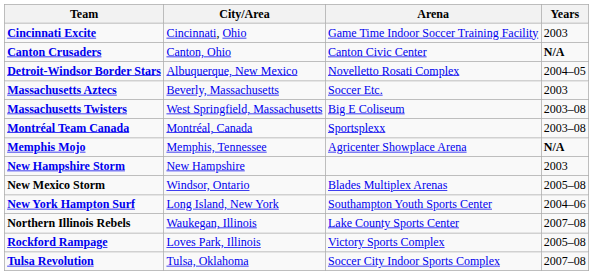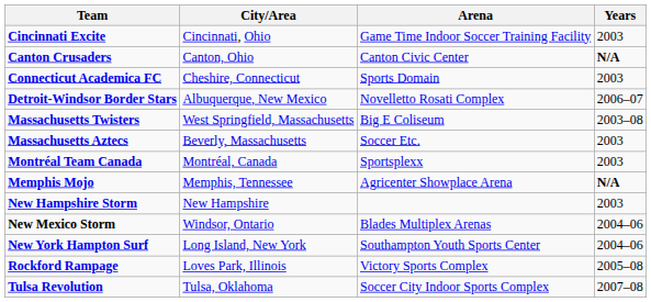 <table class="wikitable">
 <tr>
 <th>Team</th>
 <th>City/Area</th>
 <th>Arena</th>
 <th>Years</th>
 </tr>
 <tr>
 <td><strong><a href='#'>Cincinnati Excite</a></strong></td>
 <td><a href='#'>Cincinnati</a>, <a href='#'>Ohio</a></td>
 <td><a href='#'>Game Time Indoor Soccer Training Facility</a></td>
 <td>2003</td>
 </tr>
 <tr>
 <td><strong><a href='#'>Canton Crusaders</a></strong></td>
 <td><a href='#'>Canton, Ohio</a></td>
 <td><a href='#'>Canton Civic Center</a></td>
 <td><strong>N/A</strong></td>
 </tr>
 <tr>
+<td><strong><a href='#'>Connecticut Academica FC</a></strong></td>
+<td><a href='#'>Cheshire, Connecticut</a></td>
+<td><a href='#'>Sports Domain</a></td>
+<td>2003</td>
+</tr>
+<tr>
 <td><strong><a href='#'>Detroit-Windsor Border Stars</a></strong></td>
 <td><a href='#'>Albuquerque, New Mexico</a></td>
 <td><a href='#'>Novelletto Rosati Complex</a></td>
-<td>2004–05</td>
+<td>2006–07</td>
+</tr>
+<tr>
+<td><strong><a href='#'>Massachusetts Twisters</a></strong></td>
+<td><a href='#'>West Springfield, Massachusetts</a></td>
+<td><a href='#'>Big E Coliseum</a></td>
+<td>2003–08</td>
 </tr>
 <tr>
 <td><strong><a href='#'>Massachusetts Aztecs</a></strong></td>
 <td><a href='#'>Beverly, Massachusetts</a></td>
 <td><a href='#'>Soccer Etc.</a></td>
 <td>2003</td>
 </tr>
 <tr>
-<td><strong><a href='#'>Massachusetts Twisters</a></strong></td>
-<td><a href='#'>West Springfield, Massachusetts</a></td>
-<td><a href='#'>Big E Coliseum</a></td>
-<td>2003–08</td>
-</tr>
-<tr>
 <td><strong><a href='#'>Montréal Team Canada</a></strong></td>
 <td><a href='#'>Montréal, Canada</a></td>
 <td><a href='#'>Sportsplexx</a></td>
-<td>2003–08</td>
+<td>2003</td>
 </tr>
 <tr>
 <td><strong><a href='#'>Memphis Mojo</a></strong></td>
 <td><a href='#'>Memphis, Tennessee</a></td>
 <td><a href='#'>Agricenter Showplace Arena</a></td>
 <td><strong>N/A</strong></td>
 </tr>
 <tr>
 <td><strong><a href='#'>New Hampshire Storm</a></strong></td>
 <td><a href='#'>New Hampshire</a></td>
 <td></td>
 <td>2003</td>
 </tr>
 <tr>
 <td><strong>New Mexico Storm</strong></td>
 <td><a href='#'>Windsor, Ontario</a></td>
 <td><a href='#'>Blades Multiplex Arenas</a></td>
-<td>2005–08</td>
+<td>2004–06</td>
 </tr>
 <tr>
 <td><strong><a href='#'>New York Hampton Surf</a></strong></td>
 <td><a href='#'>Long Island, New York</a></td>
 <td><a href='#'>Southampton Youth Sports Center</a></td>
 <td>2004–06</td>
-</tr>
-<tr>
-<td><strong>Northern Illinois Rebels</strong></td>
-<td><a href='#'>Waukegan, Illinois</a></td>
-<td><a href='#'>Lake County Sports Center</a></td>
-<td>2007–08</td>
 </tr>
 <tr>
 <td><strong><a href='#'>Rockford Rampage</a></strong></td>
 <td><a href='#'>Loves Park, Illinois</a></td>
 <td><a href='#'>Victory Sports Complex</a></td>
 <td>2005–08</td>
 </tr>
 <tr>
 <td><strong><a href='#'>Tulsa Revolution</a></strong></td>
 <td><a href='#'>Tulsa, Oklahoma</a></td>
 <td><a href='#'>Soccer City Indoor Sports Complex</a></td>
 <td>2007–08</td>
 </tr>
 </table>
